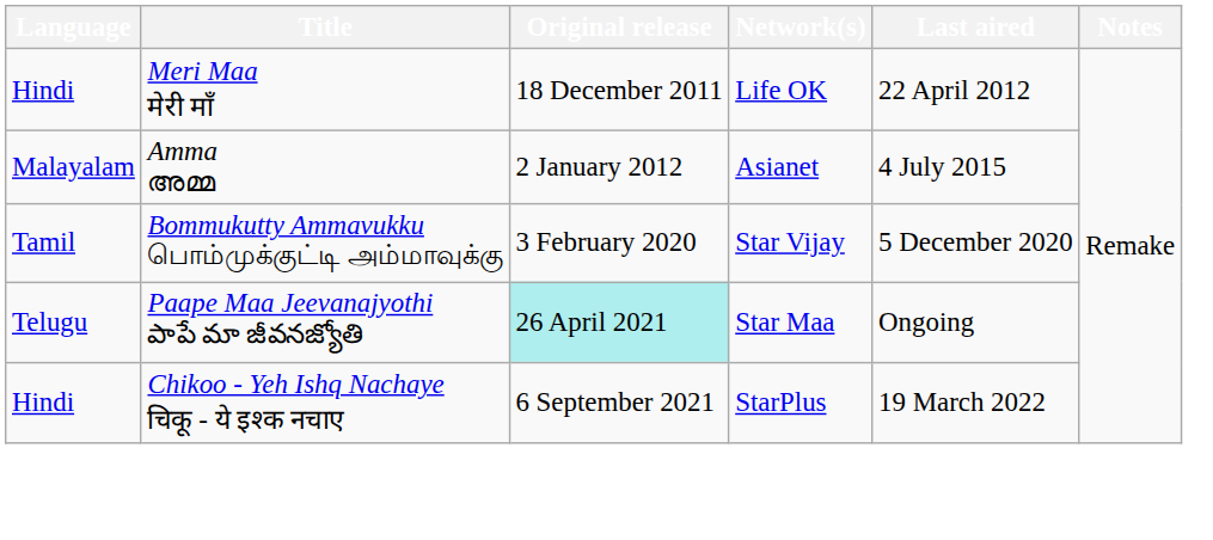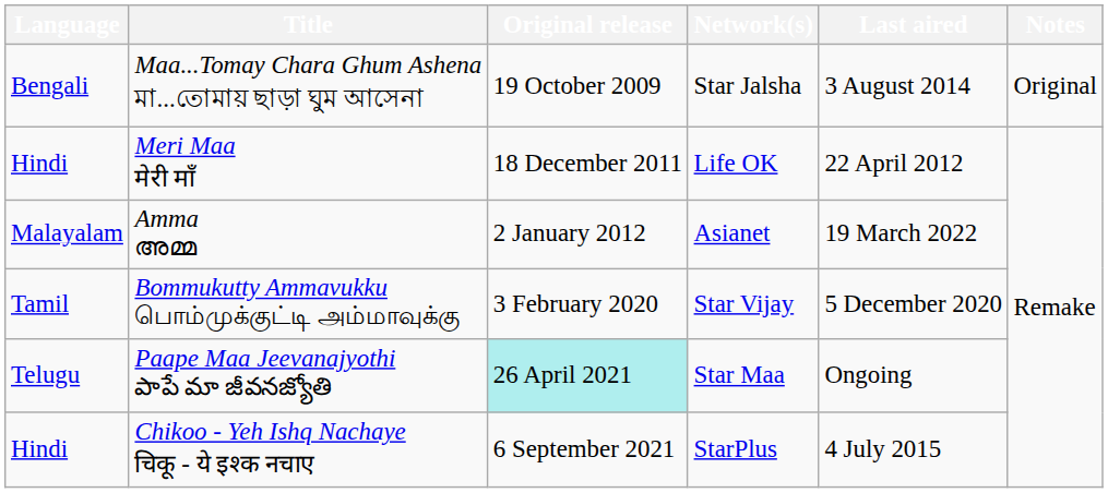 <table class="wikitable" style="margin-right: 0;">
 <tr style="color:white">
 <th>Language</th>
 <th>Title</th>
 <th>Original release</th>
 <th>Network(s)</th>
 <th>Last aired</th>
 <th>Notes</th>
+</tr>
+<tr>
+<td><a href='#'>Bengali</a></td>
+<td><em>Maa...Tomay Chara Ghum Ashena</em> <br> মা...তোমায় ছাড়া ঘুম আসেনা</td>
+<td>19 October 2009</td>
+<td>Star Jalsha</td>
+<td>3 August 2014</td>
+<td>Original</td>
 </tr>
 <tr>
 <td><a href='#'>Hindi</a></td>
 <td><em><a href='#'>Meri Maa</a></em> <br> मेरी माँ</td>
 <td>18 December 2011</td>
 <td><a href='#'>Life OK</a></td>
 <td>22 April 2012</td>
 <td rowspan="5">Remake</td>
 </tr>
 <tr>
 <td><a href='#'>Malayalam</a></td>
 <td><em>Amma</em> <br> അമ്മ</td>
 <td>2 January 2012</td>
 <td><a href='#'>Asianet</a></td>
-<td>4 July 2015</td>
+<td>19 March 2022</td>
 </tr>
 <tr>
 <td><a href='#'>Tamil</a></td>
 <td><em><a href='#'>Bommukutty Ammavukku</a></em> <br> பொம்முக்குட்டி அம்மாவுக்கு</td>
 <td>3 February 2020</td>
 <td><a href='#'>Star Vijay</a></td>
 <td>5 December 2020</td>
 </tr>
 <tr>
 <td><a href='#'>Telugu</a></td>
 <td><em><a href='#'>Paape Maa Jeevanajyothi</a></em> <br> పాపే మా జీవనజ్యోతి</td>
 <td style="background: paleturquoise;">26 April 2021</td>
 <td><a href='#'>Star Maa</a></td>
 <td>Ongoing</td>
 </tr>
 <tr>
 <td><a href='#'>Hindi</a></td>
 <td><em><a href='#'>Chikoo - Yeh Ishq Nachaye</a></em> <br> चिकू - ये इश्क नचाए</td>
 <td>6 September 2021</td>
 <td><a href='#'>StarPlus</a></td>
-<td>19 March 2022</td>
+<td>4 July 2015</td>
 </tr>
 </table>
